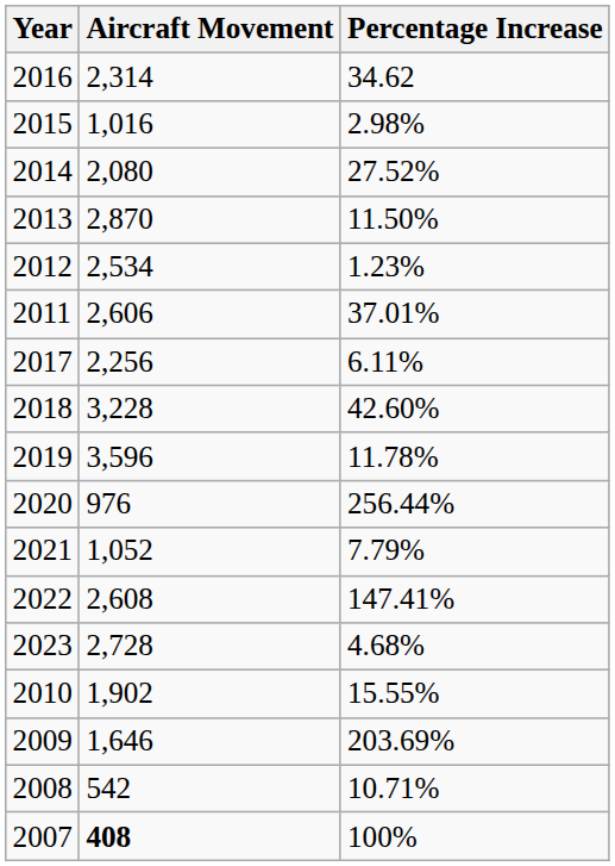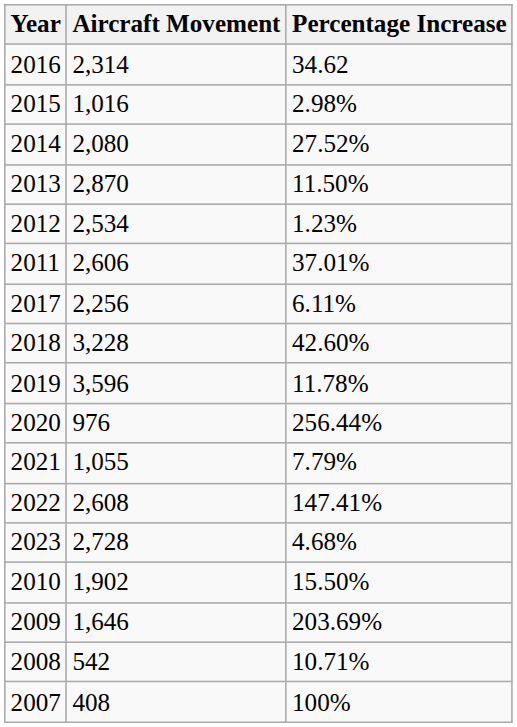 <table class="wikitable sortable">
 <tr>
 <th>Year</th>
 <th>Aircraft Movement</th>
 <th>Percentage Increase</th>
 </tr>
 <tr>
 <td>2016</td>
 <td>2,314</td>
 <td>34.62</td>
 </tr>
 <tr>
 <td>2015</td>
 <td>1,016</td>
 <td>2.98%</td>
 </tr>
 <tr>
 <td>2014</td>
 <td>2,080</td>
 <td>27.52%</td>
 </tr>
 <tr>
 <td>2013</td>
 <td>2,870</td>
 <td>11.50%</td>
 </tr>
 <tr>
 <td>2012</td>
 <td>2,534</td>
 <td>1.23%</td>
 </tr>
 <tr>
 <td>2011</td>
 <td>2,606</td>
 <td>37.01%</td>
 </tr>
 <tr>
 <td>2017</td>
 <td>2,256</td>
 <td>6.11%</td>
 </tr>
 <tr>
 <td>2018</td>
 <td>3,228</td>
 <td>42.60%</td>
 </tr>
 <tr>
 <td>2019</td>
 <td>3,596</td>
 <td>11.78%</td>
 </tr>
 <tr>
 <td>2020</td>
 <td>976</td>
 <td>256.44%</td>
 </tr>
 <tr>
 <td>2021</td>
-<td>1,052</td>
+<td>1,055</td>
 <td>7.79%</td>
 </tr>
 <tr>
 <td>2022</td>
 <td>2,608</td>
 <td>147.41%</td>
 </tr>
 <tr>
 <td>2023</td>
 <td>2,728</td>
 <td>4.68%</td>
 </tr>
 <tr>
 <td>2010</td>
 <td>1,902</td>
-<td>15.55%</td>
+<td>15.50%</td>
 </tr>
 <tr>
 <td>2009</td>
 <td>1,646</td>
 <td>203.69%</td>
 </tr>
 <tr>
 <td>2008</td>
 <td>542</td>
 <td>10.71%</td>
 </tr>
 <tr>
 <td>2007</td>
-<td><strong>408</strong></td>
+<td>408</td>
 <td>100%</td>
 </tr>
 </table>
